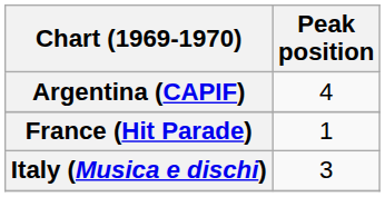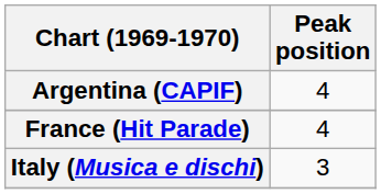 <table class="wikitable sortable plainrowheaders" style="text-align:center">
 <tr>
 <th scope="col">Chart (1969-1970)</th>
 <th scope="col">Peak<br>position</th>
 </tr>
 <tr>
 <th scope="row">Argentina (<a href='#'>CAPIF</a>) </th>
 <td style="text-align:center;">4</td>
 </tr>
 <tr>
 </tr>
 <tr>
 <th scope="row">France (<a href='#'>Hit Parade</a>)</th>
-<td style="text-align:center;">1</td>
+<td style="text-align:center;">4</td>
 </tr>
 <tr>
 <th scope="row">Italy (<em><a href='#'>Musica e dischi</a></em>)</th>
 <td style="text-align:center;">3</td>
 </tr>
 <tr>
 </tr>
 <tr>
 </tr>
 </table>
